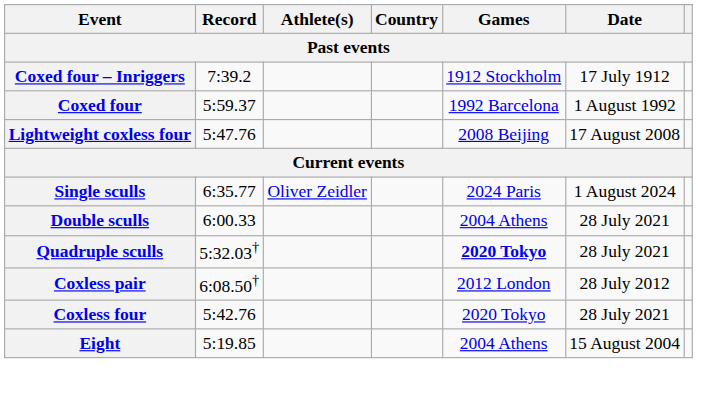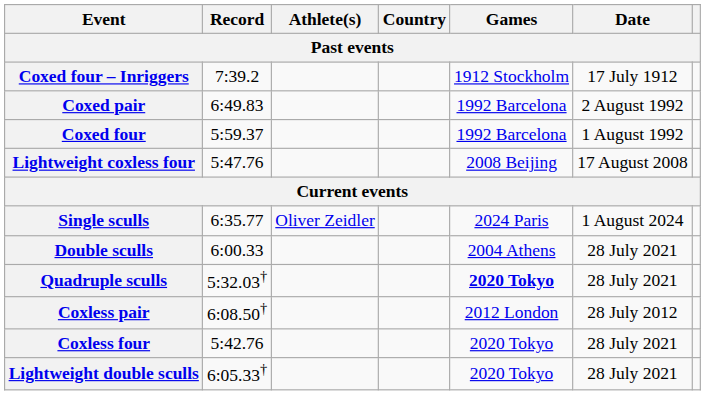 <table class="wikitable" style="text-align:center; font-size:95%">
 <tr>
 <th>Event</th>
 <th>Record</th>
 <th>Athlete(s)</th>
 <th>Country</th>
 <th>Games</th>
 <th>Date</th>
 <th></th>
 </tr>
 <tr>
 <th colspan=7 align=center>Past events</th>
 </tr>
 <tr>
 <th align=left><a href='#'>Coxed four – Inriggers</a></th>
 <td>7:39.2</td>
 <td align=left></td>
 <td align=left></td>
 <td><a href='#'>1912 Stockholm</a></td>
 <td>17 July 1912</td>
+<td></td>
+</tr>
+<tr>
+<th align=left><a href='#'>Coxed pair</a></th>
+<td>6:49.83</td>
+<td align=left></td>
+<td align=left></td>
+<td><a href='#'>1992 Barcelona</a></td>
+<td>2 August 1992</td>
 <td></td>
 </tr>
 <tr>
 <th align=left><a href='#'>Coxed four</a></th>
 <td>5:59.37</td>
 <td align=left></td>
 <td align=left></td>
 <td><a href='#'>1992 Barcelona</a></td>
 <td>1 August 1992</td>
 <td></td>
 </tr>
 <tr>
 <th align=left><a href='#'>Lightweight coxless four</a></th>
 <td>5:47.76</td>
 <td align=left></td>
 <td align=left></td>
 <td><a href='#'>2008 Beijing</a></td>
 <td>17 August 2008</td>
 <td></td>
 </tr>
 <tr>
 <th colspan=7 align=center>Current events</th>
 </tr>
 <tr>
 <th align=left><a href='#'>Single sculls</a></th>
 <td>6:35.77</td>
 <td align=left><a href='#'>Oliver Zeidler</a></td>
 <td align=left></td>
 <td><a href='#'>2024 Paris</a></td>
 <td>1 August 2024</td>
 <td></td>
 </tr>
 <tr>
 <th align=left><a href='#'>Double sculls</a></th>
 <td>6:00.33</td>
 <td align=left></td>
 <td align=left></td>
 <td><a href='#'>2004 Athens</a></td>
 <td>28 July 2021</td>
 </tr>
 <tr>
 <th align=left><a href='#'>Quadruple sculls</a></th>
 <td>5:32.03<sup>†</sup></td>
 <td align=left></td>
 <td align=left></td>
 <td><strong><a href='#'>2020 Tokyo</a></strong></td>
 <td>28 July 2021</td>
 <td></td>
 </tr>
 <tr>
 <th align=left><a href='#'>Coxless pair</a></th>
 <td>6:08.50<sup>†</sup></td>
 <td align=left></td>
 <td align=left></td>
 <td><a href='#'>2012 London</a></td>
 <td>28 July 2012</td>
 <td></td>
 </tr>
 <tr>
 <th align=left><a href='#'>Coxless four</a></th>
 <td>5:42.76</td>
 <td align=left></td>
 <td align=left></td>
 <td><a href='#'>2020 Tokyo</a></td>
 <td>28 July 2021</td>
 <td></td>
 </tr>
 <tr>
-<th align=left><a href='#'>Eight</a></th>
-<td>5:19.85</td>
+<th align=left><a href='#'>Lightweight double sculls</a></th>
+<td>6:05.33<sup>†</sup></td>
 <td align=left></td>
 <td align=left></td>
-<td><a href='#'>2004 Athens</a></td>
-<td>15 August 2004</td>
+<td><a href='#'>2020 Tokyo</a></td>
+<td>28 July 2021</td>
 <td></td>
 </tr>
 </table>
